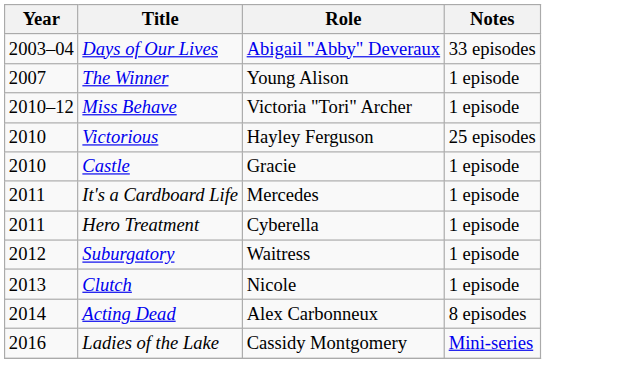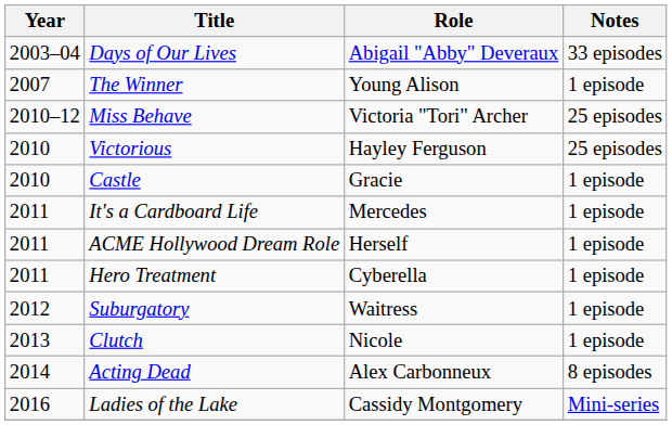 <table class="wikitable sortable">
 <tr>
 <th>Year</th>
 <th>Title</th>
 <th>Role</th>
 <th>Notes</th>
 </tr>
 <tr>
 <td>2003–04</td>
 <td><em><a href='#'>Days of Our Lives</a></em></td>
 <td><a href='#'>Abigail "Abby" Deveraux</a></td>
 <td>33 episodes</td>
 </tr>
 <tr>
 <td>2007</td>
 <td><em><a href='#'>The Winner</a></em></td>
 <td>Young Alison</td>
 <td>1 episode</td>
 </tr>
 <tr>
 <td>2010–12</td>
 <td><em><a href='#'>Miss Behave</a></em></td>
 <td>Victoria "Tori" Archer</td>
-<td>1 episode</td>
+<td>25 episodes</td>
 </tr>
 <tr>
 <td>2010</td>
 <td><em><a href='#'>Victorious</a></em></td>
 <td>Hayley Ferguson</td>
 <td>25 episodes</td>
 </tr>
 <tr>
 <td>2010</td>
 <td><em><a href='#'>Castle</a></em></td>
 <td>Gracie</td>
 <td>1 episode</td>
 </tr>
 <tr>
 <td>2011</td>
 <td><em>It's a Cardboard Life</em></td>
 <td>Mercedes</td>
+<td>1 episode</td>
+</tr>
+<tr>
+<td>2011</td>
+<td><em>ACME Hollywood Dream Role </em></td>
+<td>Herself</td>
 <td>1 episode</td>
 </tr>
 <tr>
 <td>2011</td>
 <td><em>Hero Treatment </em></td>
 <td>Cyberella</td>
 <td>1 episode</td>
 </tr>
 <tr>
 <td>2012</td>
 <td><em><a href='#'>Suburgatory</a></em></td>
 <td>Waitress</td>
 <td>1 episode</td>
 </tr>
 <tr>
 <td>2013</td>
 <td><em><a href='#'>Clutch</a></em></td>
 <td>Nicole</td>
 <td>1 episode</td>
 </tr>
 <tr>
 <td>2014</td>
 <td><em><a href='#'>Acting Dead</a></em></td>
 <td>Alex Carbonneux</td>
 <td>8 episodes</td>
 </tr>
 <tr>
 <td>2016</td>
 <td><em>Ladies of the Lake</em></td>
 <td>Cassidy Montgomery</td>
 <td><a href='#'>Mini-series</a></td>
 </tr>
 <tr>
 </tr>
 </table>
